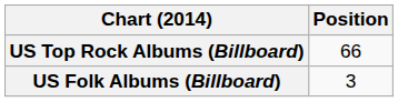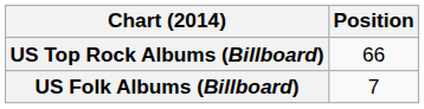 <table class="wikitable sortable plainrowheaders" style="text-align:center">
 <tr>
 <th scope="col">Chart (2014)</th>
 <th scope="col">Position</th>
 </tr>
 <tr>
 <th scope="row">US Top Rock Albums (<em>Billboard</em>)</th>
 <td>66</td>
 </tr>
 <tr>
 <th scope="row">US Folk Albums (<em>Billboard</em>)</th>
-<td>3</td>
+<td>7</td>
 </tr>
 </table>
